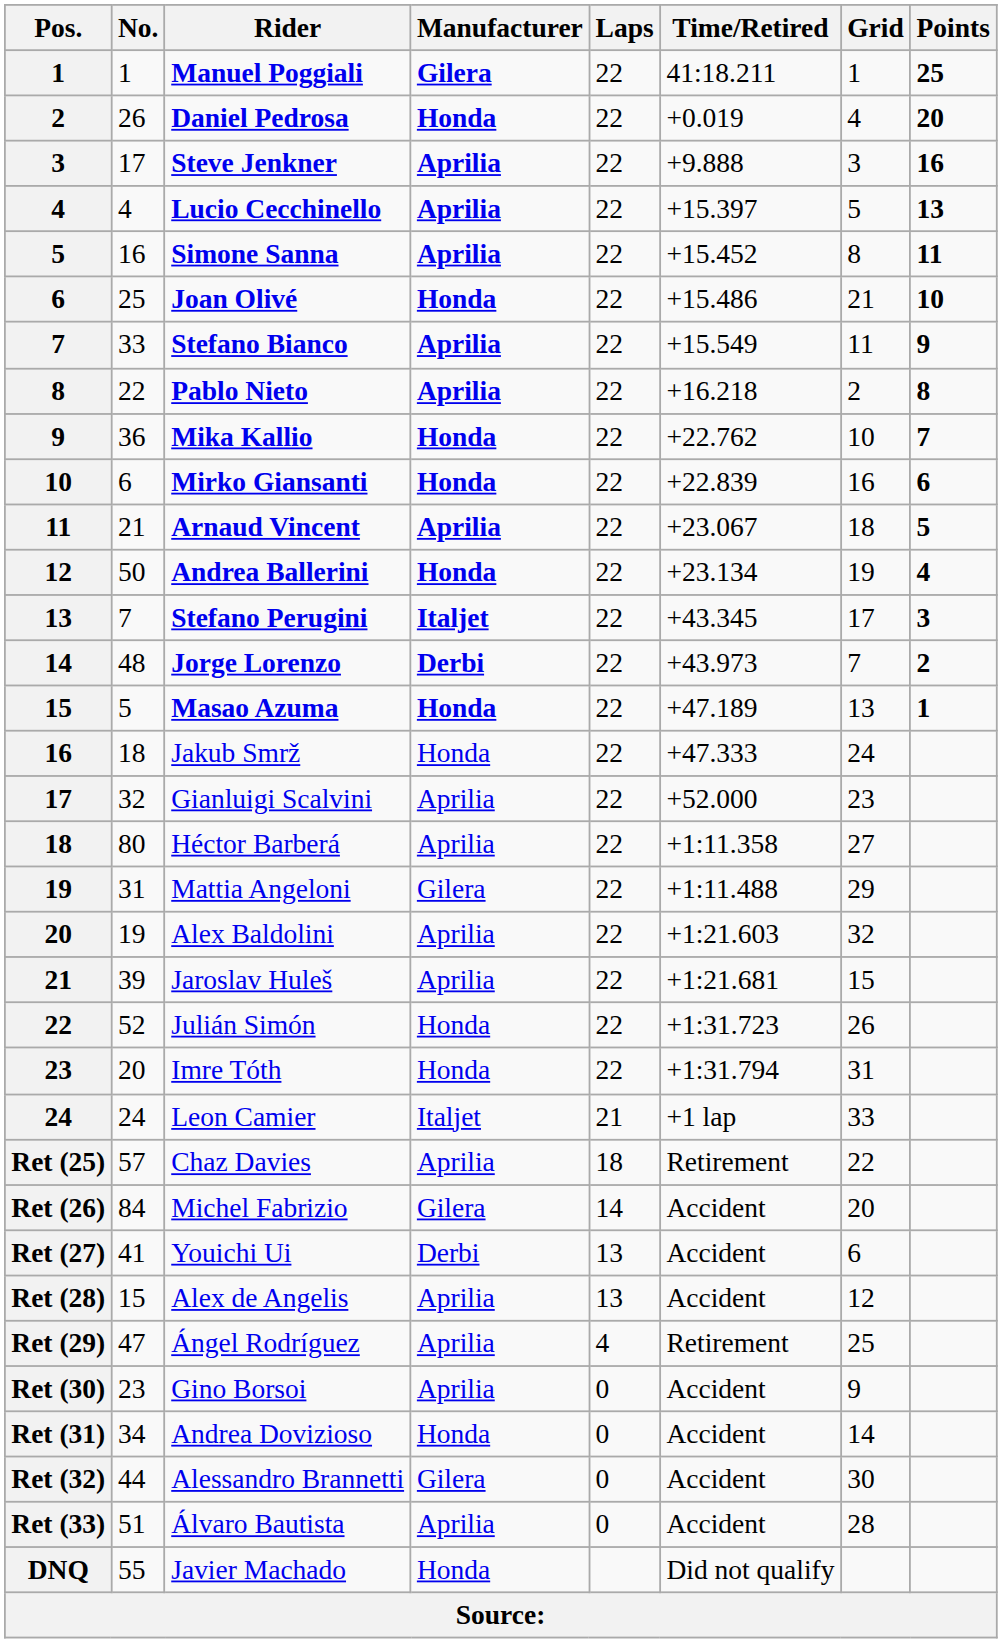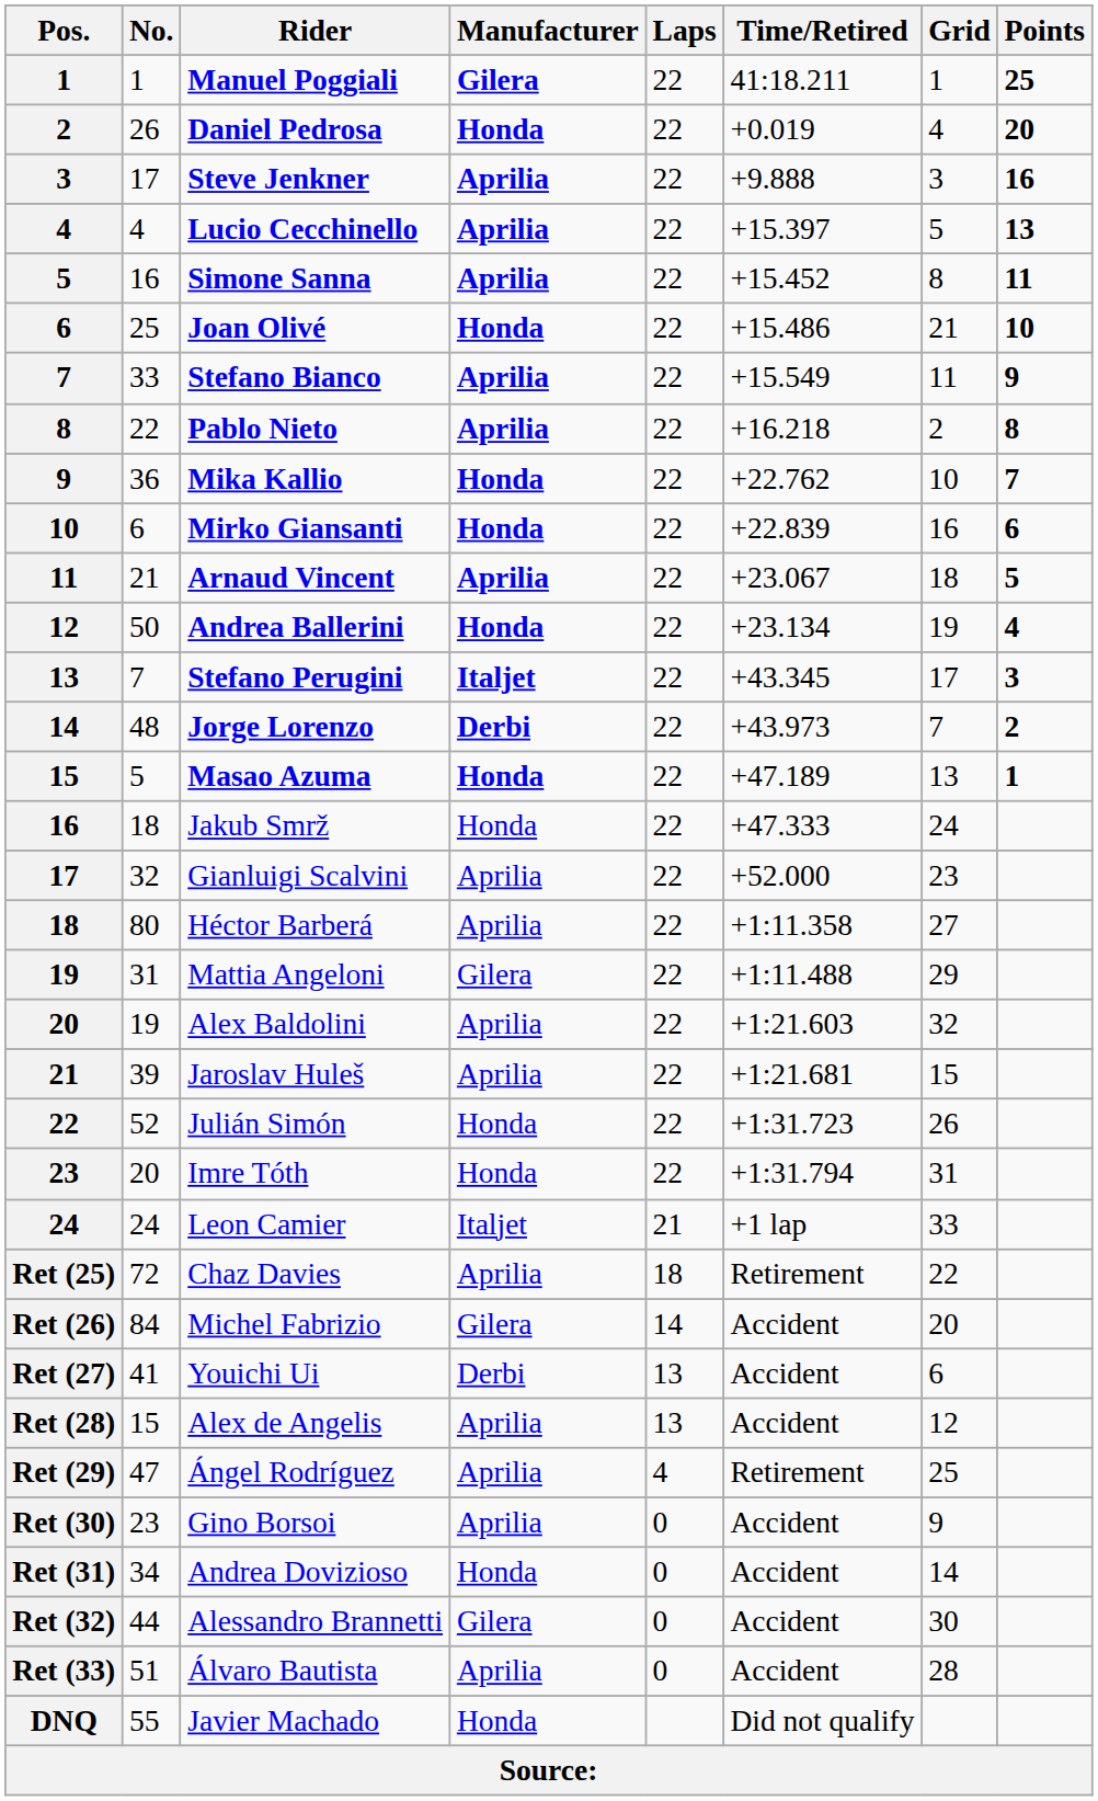 <table class="wikitable" style="font-size: 95%;">
 <tr>
 <th>Pos.</th>
 <th>No.</th>
 <th>Rider</th>
 <th>Manufacturer</th>
 <th>Laps</th>
 <th>Time/Retired</th>
 <th>Grid</th>
 <th>Points</th>
 </tr>
 <tr>
 <th>1</th>
 <td>1</td>
 <td> <strong><a href='#'>Manuel Poggiali</a></strong></td>
 <td><strong><a href='#'>Gilera</a></strong></td>
 <td>22</td>
 <td>41:18.211</td>
 <td>1</td>
 <td><strong>25</strong></td>
 </tr>
 <tr>
 <th>2</th>
 <td>26</td>
 <td> <strong><a href='#'>Daniel Pedrosa</a></strong></td>
 <td><strong><a href='#'>Honda</a></strong></td>
 <td>22</td>
 <td>+0.019</td>
 <td>4</td>
 <td><strong>20</strong></td>
 </tr>
 <tr>
 <th>3</th>
 <td>17</td>
 <td> <strong><a href='#'>Steve Jenkner</a></strong></td>
 <td><strong><a href='#'>Aprilia</a></strong></td>
 <td>22</td>
 <td>+9.888</td>
 <td>3</td>
 <td><strong>16</strong></td>
 </tr>
 <tr>
 <th>4</th>
 <td>4</td>
 <td> <strong><a href='#'>Lucio Cecchinello</a></strong></td>
 <td><strong><a href='#'>Aprilia</a></strong></td>
 <td>22</td>
 <td>+15.397</td>
 <td>5</td>
 <td><strong>13</strong></td>
 </tr>
 <tr>
 <th>5</th>
 <td>16</td>
 <td> <strong><a href='#'>Simone Sanna</a></strong></td>
 <td><strong><a href='#'>Aprilia</a></strong></td>
 <td>22</td>
 <td>+15.452</td>
 <td>8</td>
 <td><strong>11</strong></td>
 </tr>
 <tr>
 <th>6</th>
 <td>25</td>
 <td> <strong><a href='#'>Joan Olivé</a></strong></td>
 <td><strong><a href='#'>Honda</a></strong></td>
 <td>22</td>
 <td>+15.486</td>
 <td>21</td>
 <td><strong>10</strong></td>
 </tr>
 <tr>
 <th>7</th>
 <td>33</td>
 <td> <strong><a href='#'>Stefano Bianco</a></strong></td>
 <td><strong><a href='#'>Aprilia</a></strong></td>
 <td>22</td>
 <td>+15.549</td>
 <td>11</td>
 <td><strong>9</strong></td>
 </tr>
 <tr>
 <th>8</th>
 <td>22</td>
 <td> <strong><a href='#'>Pablo Nieto</a></strong></td>
 <td><strong><a href='#'>Aprilia</a></strong></td>
 <td>22</td>
 <td>+16.218</td>
 <td>2</td>
 <td><strong>8</strong></td>
 </tr>
 <tr>
 <th>9</th>
 <td>36</td>
 <td> <strong><a href='#'>Mika Kallio</a></strong></td>
 <td><strong><a href='#'>Honda</a></strong></td>
 <td>22</td>
 <td>+22.762</td>
 <td>10</td>
 <td><strong>7</strong></td>
 </tr>
 <tr>
 <th>10</th>
 <td>6</td>
 <td> <strong><a href='#'>Mirko Giansanti</a></strong></td>
 <td><strong><a href='#'>Honda</a></strong></td>
 <td>22</td>
 <td>+22.839</td>
 <td>16</td>
 <td><strong>6</strong></td>
 </tr>
 <tr>
 <th>11</th>
 <td>21</td>
 <td> <strong><a href='#'>Arnaud Vincent</a></strong></td>
 <td><strong><a href='#'>Aprilia</a></strong></td>
 <td>22</td>
 <td>+23.067</td>
 <td>18</td>
 <td><strong>5</strong></td>
 </tr>
 <tr>
 <th>12</th>
 <td>50</td>
 <td> <strong><a href='#'>Andrea Ballerini</a></strong></td>
 <td><strong><a href='#'>Honda</a></strong></td>
 <td>22</td>
 <td>+23.134</td>
 <td>19</td>
 <td><strong>4</strong></td>
 </tr>
 <tr>
 <th>13</th>
 <td>7</td>
 <td> <strong><a href='#'>Stefano Perugini</a></strong></td>
 <td><strong><a href='#'>Italjet</a></strong></td>
 <td>22</td>
 <td>+43.345</td>
 <td>17</td>
 <td><strong>3</strong></td>
 </tr>
 <tr>
 <th>14</th>
 <td>48</td>
 <td> <strong><a href='#'>Jorge Lorenzo</a></strong></td>
 <td><strong><a href='#'>Derbi</a></strong></td>
 <td>22</td>
 <td>+43.973</td>
 <td>7</td>
 <td><strong>2</strong></td>
 </tr>
 <tr>
 <th>15</th>
 <td>5</td>
 <td> <strong><a href='#'>Masao Azuma</a></strong></td>
 <td><strong><a href='#'>Honda</a></strong></td>
 <td>22</td>
 <td>+47.189</td>
 <td>13</td>
 <td><strong>1</strong></td>
 </tr>
 <tr>
 <th>16</th>
 <td>18</td>
 <td> <a href='#'>Jakub Smrž</a></td>
 <td><a href='#'>Honda</a></td>
 <td>22</td>
 <td>+47.333</td>
 <td>24</td>
 <td></td>
 </tr>
 <tr>
 <th>17</th>
 <td>32</td>
 <td> <a href='#'>Gianluigi Scalvini</a></td>
 <td><a href='#'>Aprilia</a></td>
 <td>22</td>
 <td>+52.000</td>
 <td>23</td>
 <td></td>
 </tr>
 <tr>
 <th>18</th>
 <td>80</td>
 <td> <a href='#'>Héctor Barberá</a></td>
 <td><a href='#'>Aprilia</a></td>
 <td>22</td>
 <td>+1:11.358</td>
 <td>27</td>
 <td></td>
 </tr>
 <tr>
 <th>19</th>
 <td>31</td>
 <td> <a href='#'>Mattia Angeloni</a></td>
 <td><a href='#'>Gilera</a></td>
 <td>22</td>
 <td>+1:11.488</td>
 <td>29</td>
 <td></td>
 </tr>
 <tr>
 <th>20</th>
 <td>19</td>
 <td> <a href='#'>Alex Baldolini</a></td>
 <td><a href='#'>Aprilia</a></td>
 <td>22</td>
 <td>+1:21.603</td>
 <td>32</td>
 <td></td>
 </tr>
 <tr>
 <th>21</th>
 <td>39</td>
 <td> <a href='#'>Jaroslav Huleš</a></td>
 <td><a href='#'>Aprilia</a></td>
 <td>22</td>
 <td>+1:21.681</td>
 <td>15</td>
 <td></td>
 </tr>
 <tr>
 <th>22</th>
 <td>52</td>
 <td> <a href='#'>Julián Simón</a></td>
 <td><a href='#'>Honda</a></td>
 <td>22</td>
 <td>+1:31.723</td>
 <td>26</td>
 <td></td>
 </tr>
 <tr>
 <th>23</th>
 <td>20</td>
 <td> <a href='#'>Imre Tóth</a></td>
 <td><a href='#'>Honda</a></td>
 <td>22</td>
 <td>+1:31.794</td>
 <td>31</td>
 <td></td>
 </tr>
 <tr>
 <th>24</th>
 <td>24</td>
 <td> <a href='#'>Leon Camier</a></td>
 <td><a href='#'>Italjet</a></td>
 <td>21</td>
 <td>+1 lap</td>
 <td>33</td>
 <td></td>
 </tr>
 <tr>
 <th>Ret (25)</th>
-<td>57</td>
+<td>72</td>
 <td> <a href='#'>Chaz Davies</a></td>
 <td><a href='#'>Aprilia</a></td>
 <td>18</td>
 <td>Retirement</td>
 <td>22</td>
 <td></td>
 </tr>
 <tr>
 <th>Ret (26)</th>
 <td>84</td>
 <td> <a href='#'>Michel Fabrizio</a></td>
 <td><a href='#'>Gilera</a></td>
 <td>14</td>
 <td>Accident</td>
 <td>20</td>
 <td></td>
 </tr>
 <tr>
 <th>Ret (27)</th>
 <td>41</td>
 <td> <a href='#'>Youichi Ui</a></td>
 <td><a href='#'>Derbi</a></td>
 <td>13</td>
 <td>Accident</td>
 <td>6</td>
 <td></td>
 </tr>
 <tr>
 <th>Ret (28)</th>
 <td>15</td>
 <td> <a href='#'>Alex de Angelis</a></td>
 <td><a href='#'>Aprilia</a></td>
 <td>13</td>
 <td>Accident</td>
 <td>12</td>
 <td></td>
 </tr>
 <tr>
 <th>Ret (29)</th>
 <td>47</td>
 <td> <a href='#'>Ángel Rodríguez</a></td>
 <td><a href='#'>Aprilia</a></td>
 <td>4</td>
 <td>Retirement</td>
 <td>25</td>
 <td></td>
 </tr>
 <tr>
 <th>Ret (30)</th>
 <td>23</td>
 <td> <a href='#'>Gino Borsoi</a></td>
 <td><a href='#'>Aprilia</a></td>
 <td>0</td>
 <td>Accident</td>
 <td>9</td>
 <td></td>
 </tr>
 <tr>
 <th>Ret (31)</th>
 <td>34</td>
 <td> <a href='#'>Andrea Dovizioso</a></td>
 <td><a href='#'>Honda</a></td>
 <td>0</td>
 <td>Accident</td>
 <td>14</td>
 <td></td>
 </tr>
 <tr>
 <th>Ret (32)</th>
 <td>44</td>
 <td> <a href='#'>Alessandro Brannetti</a></td>
 <td><a href='#'>Gilera</a></td>
 <td>0</td>
 <td>Accident</td>
 <td>30</td>
 <td></td>
 </tr>
 <tr>
 <th>Ret (33)</th>
 <td>51</td>
 <td> <a href='#'>Álvaro Bautista</a></td>
 <td><a href='#'>Aprilia</a></td>
 <td>0</td>
 <td>Accident</td>
 <td>28</td>
 <td></td>
 </tr>
 <tr>
 <th>DNQ</th>
 <td>55</td>
 <td> <a href='#'>Javier Machado</a></td>
 <td><a href='#'>Honda</a></td>
 <td></td>
 <td>Did not qualify</td>
 <td></td>
 <td></td>
 </tr>
 <tr>
 <th colspan=8>Source: </th>
 </tr>
 </table>
